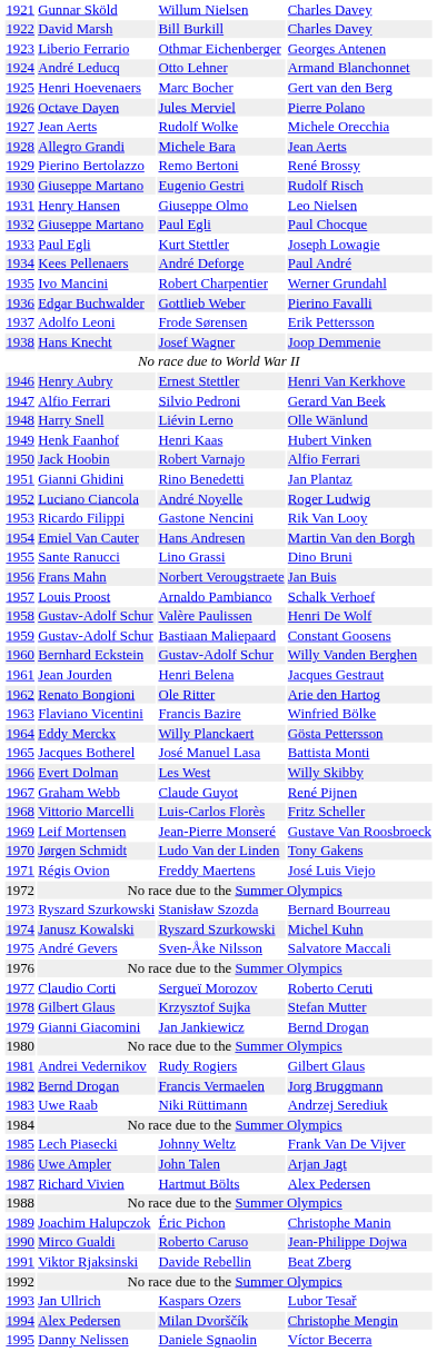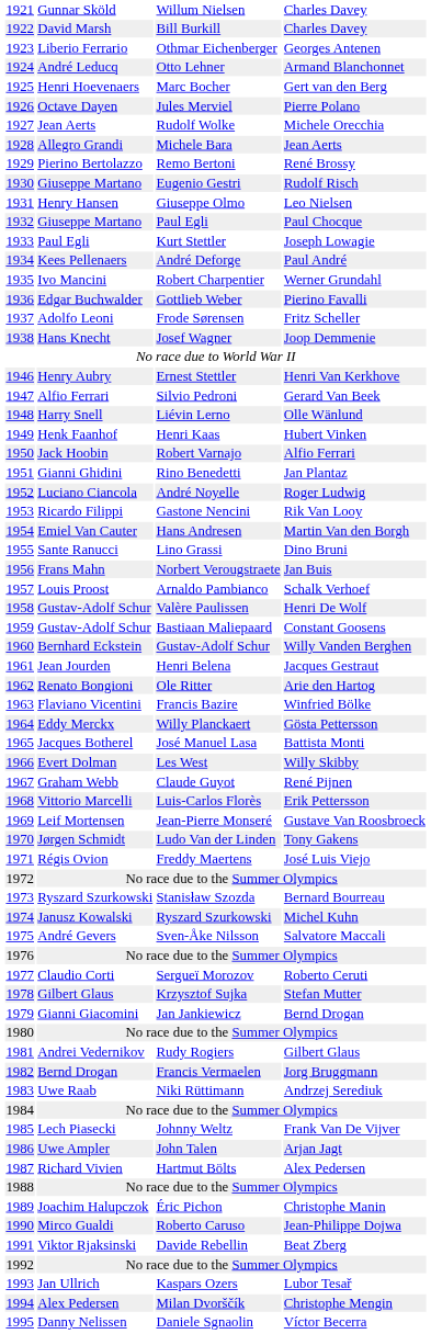 <table>
 <tr>
 <td><a href='#'>1921</a></td>
 <td> <a href='#'>Gunnar Sköld</a></td>
 <td> <a href='#'>Willum Nielsen</a></td>
 <td> <a href='#'>Charles Davey</a></td>
 </tr>
 <tr bgcolor="#EFEFEF">
 <td><a href='#'>1922</a></td>
 <td> <a href='#'>David Marsh</a></td>
 <td> <a href='#'>Bill Burkill</a></td>
 <td> <a href='#'>Charles Davey</a></td>
 </tr>
 <tr>
 <td><a href='#'>1923</a></td>
 <td> <a href='#'>Liberio Ferrario</a></td>
 <td> <a href='#'>Othmar Eichenberger</a></td>
 <td> <a href='#'>Georges Antenen</a></td>
 </tr>
 <tr bgcolor="#EFEFEF">
 <td><a href='#'>1924</a></td>
 <td> <a href='#'>André Leducq</a></td>
 <td> <a href='#'>Otto Lehner</a></td>
 <td> <a href='#'>Armand Blanchonnet</a></td>
 </tr>
 <tr>
 <td><a href='#'>1925</a></td>
 <td> <a href='#'>Henri Hoevenaers</a></td>
 <td> <a href='#'>Marc Bocher</a></td>
 <td> <a href='#'>Gert van den Berg</a></td>
 </tr>
 <tr bgcolor="#EFEFEF">
 <td><a href='#'>1926</a></td>
 <td> <a href='#'>Octave Dayen</a></td>
 <td> <a href='#'>Jules Merviel</a></td>
 <td> <a href='#'>Pierre Polano</a></td>
 </tr>
 <tr>
 <td><a href='#'>1927</a></td>
 <td> <a href='#'>Jean Aerts</a></td>
 <td> <a href='#'>Rudolf Wolke</a></td>
 <td> <a href='#'>Michele Orecchia</a></td>
 </tr>
 <tr bgcolor="#EFEFEF">
 <td><a href='#'>1928</a></td>
 <td> <a href='#'>Allegro Grandi</a></td>
 <td> <a href='#'>Michele Bara</a></td>
 <td> <a href='#'>Jean Aerts</a></td>
 </tr>
 <tr>
 <td><a href='#'>1929</a></td>
 <td> <a href='#'>Pierino Bertolazzo</a></td>
 <td> <a href='#'>Remo Bertoni</a></td>
 <td> <a href='#'>René Brossy</a></td>
 </tr>
 <tr bgcolor="#EFEFEF">
 <td><a href='#'>1930</a></td>
 <td> <a href='#'>Giuseppe Martano</a></td>
 <td> <a href='#'>Eugenio Gestri</a></td>
 <td> <a href='#'>Rudolf Risch</a></td>
 </tr>
 <tr>
 <td><a href='#'>1931</a></td>
 <td> <a href='#'>Henry Hansen</a></td>
 <td> <a href='#'>Giuseppe Olmo</a></td>
 <td> <a href='#'>Leo Nielsen</a></td>
 </tr>
 <tr bgcolor="#EFEFEF">
 <td><a href='#'>1932</a></td>
 <td> <a href='#'>Giuseppe Martano</a></td>
 <td> <a href='#'>Paul Egli</a></td>
 <td> <a href='#'>Paul Chocque</a></td>
 </tr>
 <tr>
 <td><a href='#'>1933</a></td>
 <td> <a href='#'>Paul Egli</a></td>
 <td> <a href='#'>Kurt Stettler</a></td>
 <td> <a href='#'>Joseph Lowagie</a></td>
 </tr>
 <tr bgcolor="#EFEFEF">
 <td><a href='#'>1934</a></td>
 <td> <a href='#'>Kees Pellenaers</a></td>
 <td> <a href='#'>André Deforge</a></td>
 <td> <a href='#'>Paul André</a></td>
 </tr>
 <tr>
 <td><a href='#'>1935</a></td>
 <td> <a href='#'>Ivo Mancini</a></td>
 <td> <a href='#'>Robert Charpentier</a></td>
 <td> <a href='#'>Werner Grundahl</a></td>
 </tr>
 <tr bgcolor="#EFEFEF">
 <td><a href='#'>1936</a></td>
 <td> <a href='#'>Edgar Buchwalder</a></td>
 <td> <a href='#'>Gottlieb Weber</a></td>
 <td> <a href='#'>Pierino Favalli</a></td>
 </tr>
 <tr>
 <td><a href='#'>1937</a></td>
 <td> <a href='#'>Adolfo Leoni</a></td>
 <td> <a href='#'>Frode Sørensen</a></td>
-<td> <a href='#'>Erik Pettersson</a></td>
+<td> <a href='#'>Fritz Scheller</a></td>
 </tr>
 <tr bgcolor="#EFEFEF">
 <td><a href='#'>1938</a></td>
 <td> <a href='#'>Hans Knecht</a></td>
 <td> <a href='#'>Josef Wagner</a></td>
 <td> <a href='#'>Joop Demmenie</a></td>
 </tr>
 <tr>
 <td rowspan=1 colspan=5 align="center"><em>No race due to World War II</em></td>
 </tr>
 <tr bgcolor="#EFEFEF">
 <td><a href='#'>1946</a></td>
 <td> <a href='#'>Henry Aubry</a></td>
 <td> <a href='#'>Ernest Stettler</a></td>
 <td> <a href='#'>Henri Van Kerkhove</a></td>
 </tr>
 <tr>
 <td><a href='#'>1947</a></td>
 <td> <a href='#'>Alfio Ferrari</a></td>
 <td> <a href='#'>Silvio Pedroni</a></td>
 <td> <a href='#'>Gerard Van Beek</a></td>
 </tr>
 <tr bgcolor="#EFEFEF">
 <td><a href='#'>1948</a></td>
 <td> <a href='#'>Harry Snell</a></td>
 <td> <a href='#'>Liévin Lerno</a></td>
 <td> <a href='#'>Olle Wänlund</a></td>
 </tr>
 <tr>
 <td><a href='#'>1949</a></td>
 <td> <a href='#'>Henk Faanhof</a></td>
 <td> <a href='#'>Henri Kaas</a></td>
 <td> <a href='#'>Hubert Vinken</a></td>
 </tr>
 <tr bgcolor="#EFEFEF">
 <td><a href='#'>1950</a></td>
 <td> <a href='#'>Jack Hoobin</a></td>
 <td> <a href='#'>Robert Varnajo</a></td>
 <td> <a href='#'>Alfio Ferrari</a></td>
 </tr>
 <tr>
 <td><a href='#'>1951</a></td>
 <td> <a href='#'>Gianni Ghidini</a></td>
 <td> <a href='#'>Rino Benedetti</a></td>
 <td> <a href='#'>Jan Plantaz</a></td>
 </tr>
 <tr bgcolor="#EFEFEF">
 <td><a href='#'>1952</a></td>
 <td> <a href='#'>Luciano Ciancola</a></td>
 <td> <a href='#'>André Noyelle</a></td>
 <td> <a href='#'>Roger Ludwig</a></td>
 </tr>
 <tr>
 <td><a href='#'>1953</a></td>
 <td> <a href='#'>Ricardo Filippi</a></td>
 <td> <a href='#'>Gastone Nencini</a></td>
 <td> <a href='#'>Rik Van Looy</a></td>
 </tr>
 <tr bgcolor="#EFEFEF">
 <td><a href='#'>1954</a></td>
 <td> <a href='#'>Emiel Van Cauter</a></td>
 <td> <a href='#'>Hans Andresen</a></td>
 <td> <a href='#'>Martin Van den Borgh</a></td>
 </tr>
 <tr>
 <td><a href='#'>1955</a></td>
 <td> <a href='#'>Sante Ranucci</a></td>
 <td> <a href='#'>Lino Grassi</a></td>
 <td> <a href='#'>Dino Bruni</a></td>
 </tr>
 <tr bgcolor="#EFEFEF">
 <td><a href='#'>1956</a></td>
 <td> <a href='#'>Frans Mahn</a></td>
 <td> <a href='#'>Norbert Verougstraete</a></td>
 <td> <a href='#'>Jan Buis</a></td>
 </tr>
 <tr>
 <td><a href='#'>1957</a></td>
 <td> <a href='#'>Louis Proost</a></td>
 <td> <a href='#'>Arnaldo Pambianco</a></td>
 <td> <a href='#'>Schalk Verhoef</a></td>
 </tr>
 <tr bgcolor="#EFEFEF">
 <td><a href='#'>1958</a></td>
 <td> <a href='#'>Gustav-Adolf Schur</a></td>
 <td> <a href='#'>Valère Paulissen</a></td>
 <td> <a href='#'>Henri De Wolf</a></td>
 </tr>
 <tr>
 <td><a href='#'>1959</a></td>
 <td> <a href='#'>Gustav-Adolf Schur</a></td>
 <td> <a href='#'>Bastiaan Maliepaard</a></td>
 <td> <a href='#'>Constant Goosens</a></td>
 </tr>
 <tr bgcolor="#EFEFEF">
 <td><a href='#'>1960</a></td>
 <td> <a href='#'>Bernhard Eckstein</a></td>
 <td> <a href='#'>Gustav-Adolf Schur</a></td>
 <td> <a href='#'>Willy Vanden Berghen</a></td>
 </tr>
 <tr>
 <td><a href='#'>1961</a></td>
 <td> <a href='#'>Jean Jourden</a></td>
 <td> <a href='#'>Henri Belena</a></td>
 <td> <a href='#'>Jacques Gestraut</a></td>
 </tr>
 <tr bgcolor="#EFEFEF">
 <td><a href='#'>1962</a></td>
 <td> <a href='#'>Renato Bongioni</a></td>
 <td> <a href='#'>Ole Ritter</a></td>
 <td> <a href='#'>Arie den Hartog</a></td>
 </tr>
 <tr>
 <td><a href='#'>1963</a></td>
 <td> <a href='#'>Flaviano Vicentini</a></td>
 <td> <a href='#'>Francis Bazire</a></td>
 <td> <a href='#'>Winfried Bölke</a></td>
 </tr>
 <tr bgcolor="#EFEFEF">
 <td><a href='#'>1964</a></td>
 <td> <a href='#'>Eddy Merckx</a></td>
 <td> <a href='#'>Willy Planckaert</a></td>
 <td> <a href='#'>Gösta Pettersson</a></td>
 </tr>
 <tr>
 <td><a href='#'>1965</a></td>
 <td> <a href='#'>Jacques Botherel</a></td>
 <td> <a href='#'>José Manuel Lasa</a></td>
 <td> <a href='#'>Battista Monti</a></td>
 </tr>
 <tr bgcolor="#EFEFEF">
 <td><a href='#'>1966</a></td>
 <td> <a href='#'>Evert Dolman</a></td>
 <td> <a href='#'>Les West</a></td>
 <td> <a href='#'>Willy Skibby</a></td>
 </tr>
 <tr>
 <td><a href='#'>1967</a></td>
 <td> <a href='#'>Graham Webb</a></td>
 <td> <a href='#'>Claude Guyot</a></td>
 <td> <a href='#'>René Pijnen</a></td>
 </tr>
 <tr bgcolor="#EFEFEF">
 <td><a href='#'>1968</a></td>
 <td> <a href='#'>Vittorio Marcelli</a></td>
 <td> <a href='#'>Luis-Carlos Florès</a></td>
-<td> <a href='#'>Fritz Scheller</a></td>
+<td> <a href='#'>Erik Pettersson</a></td>
 </tr>
 <tr>
 <td><a href='#'>1969</a></td>
 <td> <a href='#'>Leif Mortensen</a></td>
 <td> <a href='#'>Jean-Pierre Monseré</a></td>
 <td> <a href='#'>Gustave Van Roosbroeck</a></td>
 </tr>
 <tr bgcolor="#EFEFEF">
 <td><a href='#'>1970</a></td>
 <td> <a href='#'>Jørgen Schmidt</a></td>
 <td> <a href='#'>Ludo Van der Linden</a></td>
 <td> <a href='#'>Tony Gakens</a></td>
 </tr>
 <tr>
 <td><a href='#'>1971</a></td>
 <td> <a href='#'>Régis Ovion</a></td>
 <td> <a href='#'>Freddy Maertens</a></td>
 <td> <a href='#'>José Luis Viejo</a></td>
 </tr>
 <tr bgcolor="#EFEFEF">
 <td>1972</td>
 <td colspan="3" align=center>No race due to the <a href='#'>Summer Olympics</a></td>
 </tr>
 <tr>
 <td><a href='#'>1973</a></td>
 <td> <a href='#'>Ryszard Szurkowski</a></td>
 <td> <a href='#'>Stanisław Szozda</a></td>
 <td> <a href='#'>Bernard Bourreau</a></td>
 </tr>
 <tr bgcolor="#EFEFEF">
 <td><a href='#'>1974</a></td>
 <td> <a href='#'>Janusz Kowalski</a></td>
 <td> <a href='#'>Ryszard Szurkowski</a></td>
 <td> <a href='#'>Michel Kuhn</a></td>
 </tr>
 <tr>
 <td><a href='#'>1975</a></td>
 <td> <a href='#'>André Gevers</a></td>
 <td> <a href='#'>Sven-Åke Nilsson</a></td>
 <td> <a href='#'>Salvatore Maccali</a></td>
 </tr>
 <tr bgcolor="#EFEFEF">
 <td>1976</td>
 <td colspan="3" align=center>No race due to the <a href='#'>Summer Olympics</a></td>
 </tr>
 <tr>
 <td><a href='#'>1977</a></td>
 <td> <a href='#'>Claudio Corti</a></td>
 <td> <a href='#'>Sergueï Morozov</a></td>
 <td> <a href='#'>Roberto Ceruti</a></td>
 </tr>
 <tr bgcolor="#EFEFEF">
 <td><a href='#'>1978</a></td>
 <td> <a href='#'>Gilbert Glaus</a></td>
 <td> <a href='#'>Krzysztof Sujka</a></td>
 <td> <a href='#'>Stefan Mutter</a></td>
 </tr>
 <tr>
 <td><a href='#'>1979</a></td>
 <td> <a href='#'>Gianni Giacomini</a></td>
 <td> <a href='#'>Jan Jankiewicz</a></td>
 <td> <a href='#'>Bernd Drogan</a></td>
 </tr>
 <tr bgcolor="#EFEFEF">
 <td>1980</td>
 <td colspan="3" align=center>No race due to the <a href='#'>Summer Olympics</a></td>
 </tr>
 <tr>
 <td><a href='#'>1981</a></td>
 <td> <a href='#'>Andrei Vedernikov</a></td>
 <td> <a href='#'>Rudy Rogiers</a></td>
 <td> <a href='#'>Gilbert Glaus</a></td>
 </tr>
 <tr bgcolor="#EFEFEF">
 <td><a href='#'>1982</a></td>
 <td> <a href='#'>Bernd Drogan</a></td>
 <td> <a href='#'>Francis Vermaelen</a></td>
 <td> <a href='#'>Jorg Bruggmann</a></td>
 </tr>
 <tr>
 <td><a href='#'>1983</a></td>
 <td> <a href='#'>Uwe Raab</a></td>
 <td> <a href='#'>Niki Rüttimann</a></td>
 <td> <a href='#'>Andrzej Serediuk</a></td>
 </tr>
 <tr bgcolor="#EFEFEF">
 <td>1984</td>
 <td colspan="3" align=center>No race due to the <a href='#'>Summer Olympics</a></td>
 </tr>
 <tr>
 <td><a href='#'>1985</a></td>
 <td> <a href='#'>Lech Piasecki</a></td>
 <td> <a href='#'>Johnny Weltz</a></td>
 <td> <a href='#'>Frank Van De Vijver</a></td>
 </tr>
 <tr bgcolor="#EFEFEF">
 <td><a href='#'>1986</a></td>
 <td> <a href='#'>Uwe Ampler</a></td>
 <td> <a href='#'>John Talen</a></td>
 <td> <a href='#'>Arjan Jagt</a></td>
 </tr>
 <tr>
 <td><a href='#'>1987</a></td>
 <td> <a href='#'>Richard Vivien</a></td>
 <td> <a href='#'>Hartmut Bölts</a></td>
 <td> <a href='#'>Alex Pedersen</a></td>
 </tr>
 <tr bgcolor="#EFEFEF">
 <td>1988</td>
 <td colspan="3" align=center>No race due to the <a href='#'>Summer Olympics</a></td>
 </tr>
 <tr>
 <td><a href='#'>1989</a></td>
 <td> <a href='#'>Joachim Halupczok</a></td>
 <td> <a href='#'>Éric Pichon</a></td>
 <td> <a href='#'>Christophe Manin</a></td>
 </tr>
 <tr bgcolor="#EFEFEF">
 <td><a href='#'>1990</a></td>
 <td> <a href='#'>Mirco Gualdi</a></td>
 <td> <a href='#'>Roberto Caruso</a></td>
 <td> <a href='#'>Jean-Philippe Dojwa</a></td>
 </tr>
 <tr>
 <td><a href='#'>1991</a></td>
 <td> <a href='#'>Viktor Rjaksinski</a></td>
 <td> <a href='#'>Davide Rebellin</a></td>
 <td> <a href='#'>Beat Zberg</a></td>
 </tr>
 <tr bgcolor="#EFEFEF">
 <td>1992</td>
 <td colspan="3" align=center>No race due to the <a href='#'>Summer Olympics</a></td>
 </tr>
 <tr>
 <td><a href='#'>1993</a></td>
 <td> <a href='#'>Jan Ullrich</a></td>
 <td> <a href='#'>Kaspars Ozers</a></td>
 <td> <a href='#'>Lubor Tesař</a></td>
 </tr>
 <tr bgcolor="#EFEFEF">
 <td><a href='#'>1994</a></td>
 <td> <a href='#'>Alex Pedersen</a></td>
 <td> <a href='#'>Milan Dvorščík</a></td>
 <td> <a href='#'>Christophe Mengin</a></td>
 </tr>
 <tr>
 <td><a href='#'>1995</a></td>
 <td> <a href='#'>Danny Nelissen</a></td>
 <td> <a href='#'>Daniele Sgnaolin</a></td>
 <td> <a href='#'>Víctor Becerra</a></td>
 </tr>
 </table>
